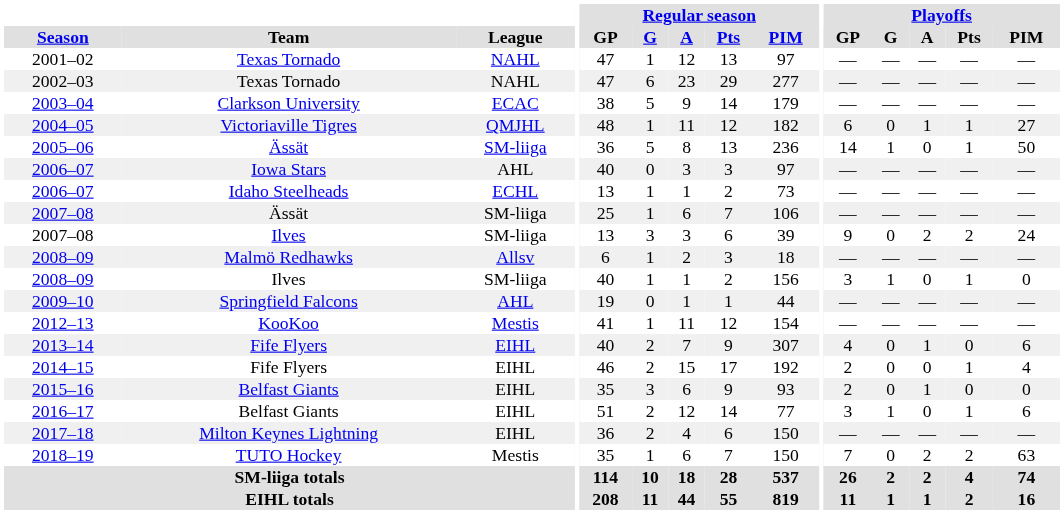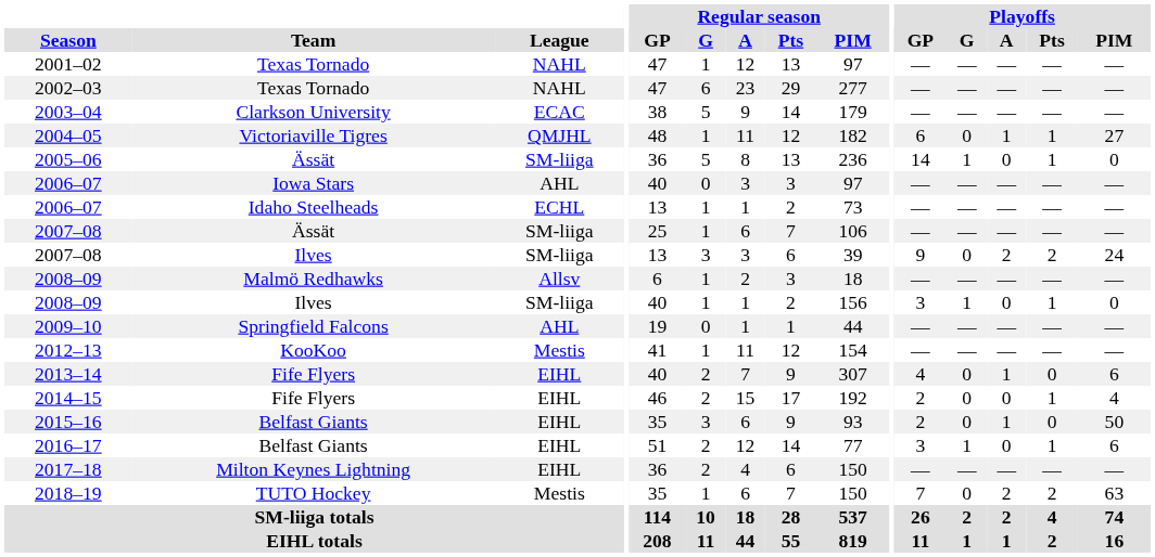 <table border="0" cellpadding="1" cellspacing="0" style="text-align:center; width:60em">
 <tr bgcolor="#e0e0e0">
 <th colspan="3" bgcolor="#ffffff"></th>
 <th rowspan="99" bgcolor="#ffffff"></th>
 <th colspan="5"><a href='#'>Regular season</a></th>
 <th rowspan="99" bgcolor="#ffffff"></th>
 <th colspan="5"><a href='#'>Playoffs</a></th>
 </tr>
 <tr bgcolor="#e0e0e0">
 <th><a href='#'>Season</a></th>
 <th>Team</th>
 <th>League</th>
 <th>GP</th>
 <th><a href='#'>G</a></th>
 <th><a href='#'>A</a></th>
 <th><a href='#'>Pts</a></th>
 <th><a href='#'>PIM</a></th>
 <th>GP</th>
 <th>G</th>
 <th>A</th>
 <th>Pts</th>
 <th>PIM</th>
 </tr>
 <tr>
 <td>2001–02</td>
 <td><a href='#'>Texas Tornado</a></td>
 <td><a href='#'>NAHL</a></td>
 <td>47</td>
 <td>1</td>
 <td>12</td>
 <td>13</td>
 <td>97</td>
 <td>—</td>
 <td>—</td>
 <td>—</td>
 <td>—</td>
 <td>—</td>
 </tr>
 <tr bgcolor="#f0f0f0">
 <td>2002–03</td>
 <td>Texas Tornado</td>
 <td>NAHL</td>
 <td>47</td>
 <td>6</td>
 <td>23</td>
 <td>29</td>
 <td>277</td>
 <td>—</td>
 <td>—</td>
 <td>—</td>
 <td>—</td>
 <td>—</td>
 </tr>
 <tr>
 <td><a href='#'>2003–04</a></td>
 <td><a href='#'>Clarkson University</a></td>
 <td><a href='#'>ECAC</a></td>
 <td>38</td>
 <td>5</td>
 <td>9</td>
 <td>14</td>
 <td>179</td>
 <td>—</td>
 <td>—</td>
 <td>—</td>
 <td>—</td>
 <td>—</td>
 </tr>
 <tr bgcolor="#f0f0f0">
 <td><a href='#'>2004–05</a></td>
 <td><a href='#'>Victoriaville Tigres</a></td>
 <td><a href='#'>QMJHL</a></td>
 <td>48</td>
 <td>1</td>
 <td>11</td>
 <td>12</td>
 <td>182</td>
 <td>6</td>
 <td>0</td>
 <td>1</td>
 <td>1</td>
 <td>27</td>
 </tr>
 <tr>
 <td><a href='#'>2005–06</a></td>
 <td><a href='#'>Ässät</a></td>
 <td><a href='#'>SM-liiga</a></td>
 <td>36</td>
 <td>5</td>
 <td>8</td>
 <td>13</td>
 <td>236</td>
 <td>14</td>
 <td>1</td>
 <td>0</td>
 <td>1</td>
-<td>50</td>
+<td>0</td>
 </tr>
 <tr bgcolor="#f0f0f0">
 <td><a href='#'>2006–07</a></td>
 <td><a href='#'>Iowa Stars</a></td>
 <td>AHL</td>
 <td>40</td>
 <td>0</td>
 <td>3</td>
 <td>3</td>
 <td>97</td>
 <td>—</td>
 <td>—</td>
 <td>—</td>
 <td>—</td>
 <td>—</td>
 </tr>
 <tr>
 <td><a href='#'>2006–07</a></td>
 <td><a href='#'>Idaho Steelheads</a></td>
 <td><a href='#'>ECHL</a></td>
 <td>13</td>
 <td>1</td>
 <td>1</td>
 <td>2</td>
 <td>73</td>
 <td>—</td>
 <td>—</td>
 <td>—</td>
 <td>—</td>
 <td>—</td>
 </tr>
 <tr bgcolor="#f0f0f0">
 <td><a href='#'>2007–08</a></td>
 <td>Ässät</td>
 <td>SM-liiga</td>
 <td>25</td>
 <td>1</td>
 <td>6</td>
 <td>7</td>
 <td>106</td>
 <td>—</td>
 <td>—</td>
 <td>—</td>
 <td>—</td>
 <td>—</td>
 </tr>
 <tr>
 <td>2007–08</td>
 <td><a href='#'>Ilves</a></td>
 <td>SM-liiga</td>
 <td>13</td>
 <td>3</td>
 <td>3</td>
 <td>6</td>
 <td>39</td>
 <td>9</td>
 <td>0</td>
 <td>2</td>
 <td>2</td>
 <td>24</td>
 </tr>
 <tr bgcolor="#f0f0f0">
 <td><a href='#'>2008–09</a></td>
 <td><a href='#'>Malmö Redhawks</a></td>
 <td><a href='#'>Allsv</a></td>
 <td>6</td>
 <td>1</td>
 <td>2</td>
 <td>3</td>
 <td>18</td>
 <td>—</td>
 <td>—</td>
 <td>—</td>
 <td>—</td>
 <td>—</td>
 </tr>
 <tr>
 <td><a href='#'>2008–09</a></td>
 <td>Ilves</td>
 <td>SM-liiga</td>
 <td>40</td>
 <td>1</td>
 <td>1</td>
 <td>2</td>
 <td>156</td>
 <td>3</td>
 <td>1</td>
 <td>0</td>
 <td>1</td>
 <td>0</td>
 </tr>
 <tr bgcolor="#f0f0f0">
 <td><a href='#'>2009–10</a></td>
 <td><a href='#'>Springfield Falcons</a></td>
 <td><a href='#'>AHL</a></td>
 <td>19</td>
 <td>0</td>
 <td>1</td>
 <td>1</td>
 <td>44</td>
 <td>—</td>
 <td>—</td>
 <td>—</td>
 <td>—</td>
 <td>—</td>
 </tr>
 <tr>
 <td><a href='#'>2012–13</a></td>
 <td><a href='#'>KooKoo</a></td>
 <td><a href='#'>Mestis</a></td>
 <td>41</td>
 <td>1</td>
 <td>11</td>
 <td>12</td>
 <td>154</td>
 <td>—</td>
 <td>—</td>
 <td>—</td>
 <td>—</td>
 <td>—</td>
 </tr>
 <tr bgcolor="#f0f0f0">
 <td><a href='#'>2013–14</a></td>
 <td><a href='#'>Fife Flyers</a></td>
 <td><a href='#'>EIHL</a></td>
 <td>40</td>
 <td>2</td>
 <td>7</td>
 <td>9</td>
 <td>307</td>
 <td>4</td>
 <td>0</td>
 <td>1</td>
 <td>0</td>
 <td>6</td>
 </tr>
 <tr>
 <td><a href='#'>2014–15</a></td>
 <td>Fife Flyers</td>
 <td>EIHL</td>
 <td>46</td>
 <td>2</td>
 <td>15</td>
 <td>17</td>
 <td>192</td>
 <td>2</td>
 <td>0</td>
 <td>0</td>
 <td>1</td>
 <td>4</td>
 </tr>
 <tr bgcolor="#f0f0f0">
 <td><a href='#'>2015–16</a></td>
 <td><a href='#'>Belfast Giants</a></td>
 <td>EIHL</td>
 <td>35</td>
 <td>3</td>
 <td>6</td>
 <td>9</td>
 <td>93</td>
 <td>2</td>
 <td>0</td>
 <td>1</td>
 <td>0</td>
-<td>0</td>
+<td>50</td>
 </tr>
 <tr>
 <td><a href='#'>2016–17</a></td>
 <td>Belfast Giants</td>
 <td>EIHL</td>
 <td>51</td>
 <td>2</td>
 <td>12</td>
 <td>14</td>
 <td>77</td>
 <td>3</td>
 <td>1</td>
 <td>0</td>
 <td>1</td>
 <td>6</td>
 </tr>
 <tr bgcolor="#f0f0f0">
 <td><a href='#'>2017–18</a></td>
 <td><a href='#'>Milton Keynes Lightning</a></td>
 <td>EIHL</td>
 <td>36</td>
 <td>2</td>
 <td>4</td>
 <td>6</td>
 <td>150</td>
 <td>—</td>
 <td>—</td>
 <td>—</td>
 <td>—</td>
 <td>—</td>
 </tr>
 <tr>
 <td><a href='#'>2018–19</a></td>
 <td><a href='#'>TUTO Hockey</a></td>
 <td>Mestis</td>
 <td>35</td>
 <td>1</td>
 <td>6</td>
 <td>7</td>
 <td>150</td>
 <td>7</td>
 <td>0</td>
 <td>2</td>
 <td>2</td>
 <td>63</td>
 </tr>
 <tr bgcolor="#e0e0e0">
 <th colspan="3">SM-liiga totals</th>
 <th>114</th>
 <th>10</th>
 <th>18</th>
 <th>28</th>
 <th>537</th>
 <th>26</th>
 <th>2</th>
 <th>2</th>
 <th>4</th>
 <th>74</th>
 </tr>
 <tr bgcolor="#e0e0e0">
 <th colspan="3">EIHL totals</th>
 <th>208</th>
 <th>11</th>
 <th>44</th>
 <th>55</th>
 <th>819</th>
 <th>11</th>
 <th>1</th>
 <th>1</th>
 <th>2</th>
 <th>16</th>
 </tr>
 </table>
